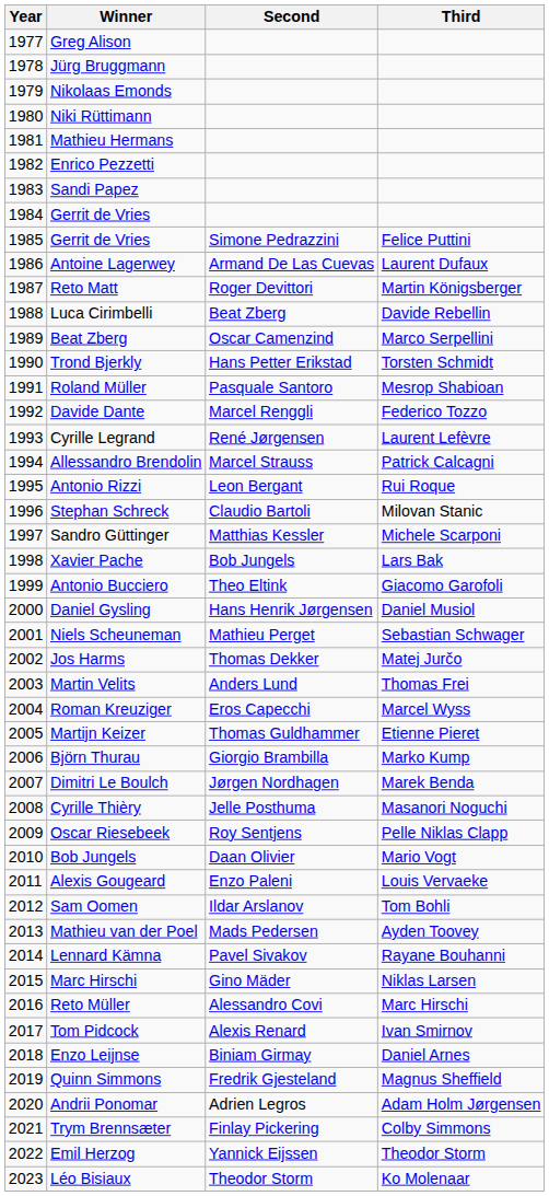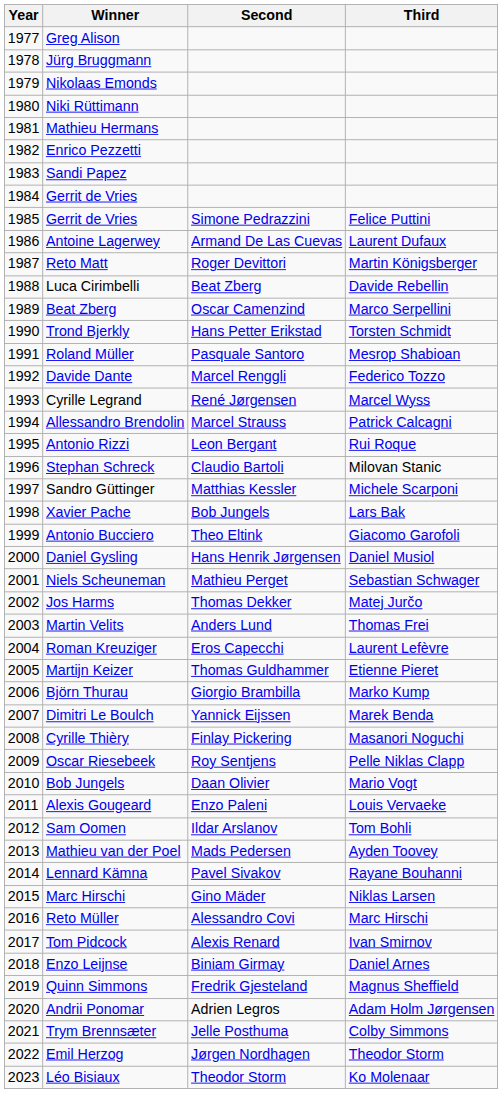 <table class=wikitable>
 <tr>
 <th>Year</th>
 <th>Winner</th>
 <th>Second</th>
 <th>Third</th>
 </tr>
 <tr>
 <td>1977</td>
 <td> <a href='#'>Greg Alison</a></td>
 <td></td>
 <td></td>
 </tr>
 <tr>
 <td>1978</td>
 <td> <a href='#'>Jürg Bruggmann</a></td>
 <td></td>
 <td></td>
 </tr>
 <tr>
 <td>1979</td>
 <td> <a href='#'>Nikolaas Emonds</a></td>
 <td></td>
 <td></td>
 </tr>
 <tr>
 <td>1980</td>
 <td> <a href='#'>Niki Rüttimann</a></td>
 <td></td>
 <td></td>
 </tr>
 <tr>
 <td>1981</td>
 <td> <a href='#'>Mathieu Hermans</a></td>
 <td></td>
 <td></td>
 </tr>
 <tr>
 <td>1982</td>
 <td> <a href='#'>Enrico Pezzetti</a></td>
 <td></td>
 <td></td>
 </tr>
 <tr>
 <td>1983</td>
 <td> <a href='#'>Sandi Papez</a></td>
 <td></td>
 <td></td>
 </tr>
 <tr>
 <td>1984</td>
 <td> <a href='#'>Gerrit de Vries</a></td>
 <td></td>
 <td></td>
 </tr>
 <tr>
 <td>1985</td>
 <td> <a href='#'>Gerrit de Vries</a></td>
 <td> <a href='#'>Simone Pedrazzini</a></td>
 <td> <a href='#'>Felice Puttini</a></td>
 </tr>
 <tr>
 <td>1986</td>
 <td> <a href='#'>Antoine Lagerwey</a></td>
 <td> <a href='#'>Armand De Las Cuevas</a></td>
 <td> <a href='#'>Laurent Dufaux</a></td>
 </tr>
 <tr>
 <td>1987</td>
 <td> <a href='#'>Reto Matt</a></td>
 <td> <a href='#'>Roger Devittori</a></td>
 <td> <a href='#'>Martin Königsberger</a></td>
 </tr>
 <tr>
 <td>1988</td>
 <td> Luca Cirimbelli</td>
 <td> <a href='#'>Beat Zberg</a></td>
 <td> <a href='#'>Davide Rebellin</a></td>
 </tr>
 <tr>
 <td>1989</td>
 <td> <a href='#'>Beat Zberg</a></td>
 <td> <a href='#'>Oscar Camenzind</a></td>
 <td> <a href='#'>Marco Serpellini</a></td>
 </tr>
 <tr>
 <td>1990</td>
 <td> <a href='#'>Trond Bjerkly</a></td>
 <td> <a href='#'>Hans Petter Erikstad</a></td>
 <td> <a href='#'>Torsten Schmidt</a></td>
 </tr>
 <tr>
 <td>1991</td>
 <td> <a href='#'>Roland Müller</a></td>
 <td> <a href='#'>Pasquale Santoro</a></td>
 <td>  <a href='#'>Mesrop Shabioan</a></td>
 </tr>
 <tr>
 <td>1992</td>
 <td> <a href='#'>Davide Dante</a></td>
 <td> <a href='#'>Marcel Renggli</a></td>
 <td> <a href='#'>Federico Tozzo</a></td>
 </tr>
 <tr>
 <td>1993</td>
 <td> Cyrille Legrand</td>
 <td> <a href='#'>René Jørgensen</a></td>
-<td> <a href='#'>Laurent Lefèvre</a></td>
+<td> <a href='#'>Marcel Wyss</a></td>
 </tr>
 <tr>
 <td>1994</td>
 <td> <a href='#'>Allessandro Brendolin</a></td>
 <td> <a href='#'>Marcel Strauss</a></td>
 <td> <a href='#'>Patrick Calcagni</a></td>
 </tr>
 <tr>
 <td>1995</td>
 <td> <a href='#'>Antonio Rizzi</a></td>
 <td> <a href='#'>Leon Bergant</a></td>
 <td> <a href='#'>Rui Roque</a></td>
 </tr>
 <tr>
 <td>1996</td>
 <td> <a href='#'>Stephan Schreck</a></td>
 <td> <a href='#'>Claudio Bartoli</a></td>
 <td> Milovan Stanic</td>
 </tr>
 <tr>
 <td>1997</td>
 <td> Sandro Güttinger</td>
 <td> <a href='#'>Matthias Kessler</a></td>
 <td> <a href='#'>Michele Scarponi</a></td>
 </tr>
 <tr>
 <td>1998</td>
 <td> <a href='#'>Xavier Pache</a></td>
 <td> <a href='#'>Bob Jungels</a></td>
 <td> <a href='#'>Lars Bak</a></td>
 </tr>
 <tr>
 <td>1999</td>
 <td> <a href='#'>Antonio Bucciero</a></td>
 <td> <a href='#'>Theo Eltink</a></td>
 <td> <a href='#'>Giacomo Garofoli</a></td>
 </tr>
 <tr>
 <td>2000</td>
 <td> <a href='#'>Daniel Gysling</a></td>
 <td> <a href='#'>Hans Henrik Jørgensen</a></td>
 <td> <a href='#'>Daniel Musiol</a></td>
 </tr>
 <tr>
 <td>2001</td>
 <td> <a href='#'>Niels Scheuneman</a></td>
 <td> <a href='#'>Mathieu Perget</a></td>
 <td> <a href='#'>Sebastian Schwager</a></td>
 </tr>
 <tr>
 <td>2002</td>
 <td> <a href='#'>Jos Harms</a></td>
 <td> <a href='#'>Thomas Dekker</a></td>
 <td> <a href='#'>Matej Jurčo</a></td>
 </tr>
 <tr>
 <td>2003</td>
 <td> <a href='#'>Martin Velits</a></td>
 <td> <a href='#'>Anders Lund</a></td>
 <td> <a href='#'>Thomas Frei</a></td>
 </tr>
 <tr>
 <td>2004</td>
 <td> <a href='#'>Roman Kreuziger</a></td>
 <td> <a href='#'>Eros Capecchi</a></td>
-<td> <a href='#'>Marcel Wyss</a></td>
+<td> <a href='#'>Laurent Lefèvre</a></td>
 </tr>
 <tr>
 <td>2005</td>
 <td> <a href='#'>Martijn Keizer</a></td>
 <td> <a href='#'>Thomas Guldhammer</a></td>
 <td> <a href='#'>Etienne Pieret</a></td>
 </tr>
 <tr>
 <td>2006</td>
 <td> <a href='#'>Björn Thurau</a></td>
 <td> <a href='#'>Giorgio Brambilla</a></td>
 <td> <a href='#'>Marko Kump</a></td>
 </tr>
 <tr>
 <td>2007</td>
 <td> <a href='#'>Dimitri Le Boulch</a></td>
-<td> <a href='#'>Jørgen Nordhagen</a></td>
+<td> <a href='#'>Yannick Eijssen</a></td>
 <td> <a href='#'>Marek Benda</a></td>
 </tr>
 <tr>
 <td>2008</td>
 <td> <a href='#'>Cyrille Thièry</a></td>
-<td> <a href='#'>Jelle Posthuma</a></td>
+<td> <a href='#'>Finlay Pickering</a></td>
 <td> <a href='#'>Masanori Noguchi</a></td>
 </tr>
 <tr>
 <td>2009</td>
 <td> <a href='#'>Oscar Riesebeek</a></td>
 <td> <a href='#'>Roy Sentjens</a></td>
 <td> <a href='#'>Pelle Niklas Clapp</a></td>
 </tr>
 <tr>
 <td>2010</td>
 <td> <a href='#'>Bob Jungels</a></td>
 <td> <a href='#'>Daan Olivier</a></td>
 <td> <a href='#'>Mario Vogt</a></td>
 </tr>
 <tr>
 <td>2011</td>
 <td> <a href='#'>Alexis Gougeard</a></td>
 <td> <a href='#'>Enzo Paleni</a></td>
 <td> <a href='#'>Louis Vervaeke</a></td>
 </tr>
 <tr>
 <td>2012</td>
 <td> <a href='#'>Sam Oomen</a></td>
 <td> <a href='#'>Ildar Arslanov</a></td>
 <td> <a href='#'>Tom Bohli</a></td>
 </tr>
 <tr>
 <td>2013</td>
 <td> <a href='#'>Mathieu van der Poel</a></td>
 <td> <a href='#'>Mads Pedersen</a></td>
 <td> <a href='#'>Ayden Toovey</a></td>
 </tr>
 <tr>
 <td>2014</td>
 <td> <a href='#'>Lennard Kämna</a></td>
 <td> <a href='#'>Pavel Sivakov</a></td>
 <td> <a href='#'>Rayane Bouhanni</a></td>
 </tr>
 <tr>
 <td>2015</td>
 <td> <a href='#'>Marc Hirschi</a></td>
 <td> <a href='#'>Gino Mäder</a></td>
 <td> <a href='#'>Niklas Larsen</a></td>
 </tr>
 <tr>
 <td>2016</td>
 <td> <a href='#'>Reto Müller</a></td>
 <td> <a href='#'>Alessandro Covi</a></td>
 <td> <a href='#'>Marc Hirschi</a></td>
 </tr>
 <tr>
 <td>2017</td>
 <td> <a href='#'>Tom Pidcock</a></td>
 <td> <a href='#'>Alexis Renard</a></td>
 <td> <a href='#'>Ivan Smirnov</a></td>
 </tr>
 <tr>
 <td>2018</td>
 <td> <a href='#'>Enzo Leijnse</a></td>
 <td> <a href='#'>Biniam Girmay</a></td>
 <td> <a href='#'>Daniel Arnes</a></td>
 </tr>
 <tr>
 <td>2019</td>
 <td> <a href='#'>Quinn Simmons</a></td>
 <td> <a href='#'>Fredrik Gjesteland</a></td>
 <td> <a href='#'>Magnus Sheffield</a></td>
 </tr>
 <tr>
 <td>2020</td>
 <td> <a href='#'>Andrii Ponomar</a></td>
 <td> Adrien Legros</td>
 <td> <a href='#'>Adam Holm Jørgensen</a></td>
 </tr>
 <tr>
 <td>2021</td>
 <td> <a href='#'>Trym Brennsæter</a></td>
-<td> <a href='#'>Finlay Pickering</a></td>
+<td> <a href='#'>Jelle Posthuma</a></td>
 <td> <a href='#'>Colby Simmons</a></td>
 </tr>
 <tr>
 <td>2022</td>
 <td> <a href='#'>Emil Herzog</a></td>
-<td> <a href='#'>Yannick Eijssen</a></td>
+<td> <a href='#'>Jørgen Nordhagen</a></td>
 <td> <a href='#'>Theodor Storm</a></td>
 </tr>
 <tr>
 <td>2023</td>
 <td> <a href='#'>Léo Bisiaux</a></td>
 <td> <a href='#'>Theodor Storm</a></td>
 <td> <a href='#'>Ko Molenaar</a></td>
 </tr>
 </table>
